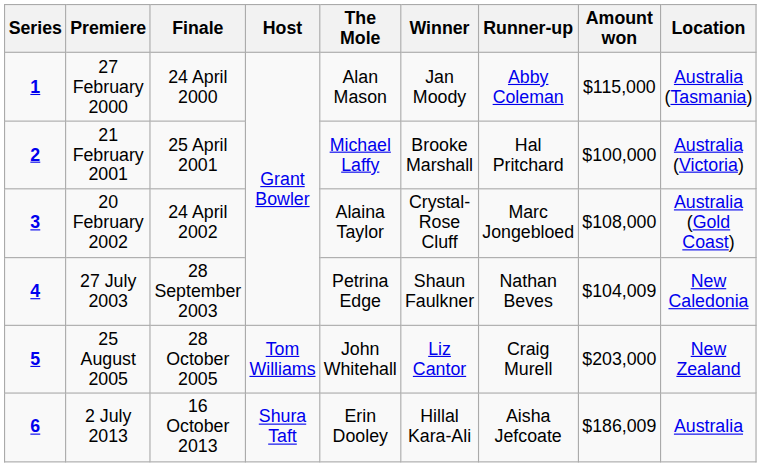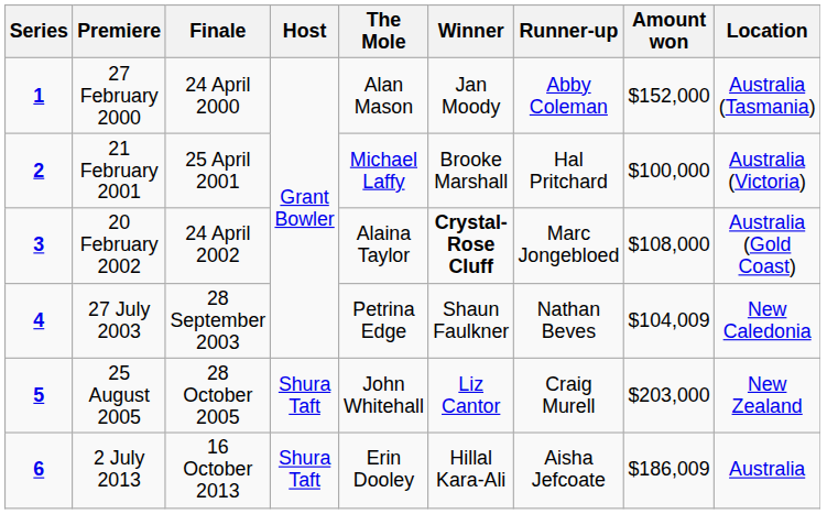 <table class="wikitable" style="text-align:center;">
 <tr>
 <th>Series</th>
 <th>Premiere</th>
 <th>Finale</th>
 <th>Host</th>
 <th>The Mole</th>
 <th>Winner</th>
 <th>Runner-up</th>
 <th>Amount won</th>
 <th>Location</th>
 </tr>
 <tr>
 <td><strong><a href='#'>1</a></strong></td>
 <td>27 February 2000</td>
 <td>24 April 2000</td>
 <td rowspan="4"><a href='#'>Grant Bowler</a></td>
 <td>Alan Mason</td>
 <td>Jan Moody</td>
 <td><a href='#'>Abby Coleman</a></td>
-<td>$115,000</td>
+<td>$152,000</td>
 <td><a href='#'>Australia</a> (<a href='#'>Tasmania</a>)</td>
 </tr>
 <tr>
 <td><strong><a href='#'>2</a></strong></td>
 <td>21 February 2001</td>
 <td>25 April 2001</td>
 <td><a href='#'>Michael Laffy</a></td>
 <td>Brooke Marshall</td>
 <td>Hal Pritchard</td>
 <td>$100,000</td>
 <td><a href='#'>Australia</a> (<a href='#'>Victoria</a>)</td>
 </tr>
 <tr>
 <td><strong><a href='#'>3</a></strong></td>
 <td>20 February 2002</td>
 <td>24 April 2002</td>
 <td>Alaina Taylor</td>
-<td>Crystal-Rose Cluff</td>
+<td><strong>Crystal-Rose Cluff</strong></td>
 <td>Marc Jongebloed</td>
 <td>$108,000</td>
 <td><a href='#'>Australia</a> (<a href='#'>Gold Coast</a>)</td>
 </tr>
 <tr>
 <td><strong><a href='#'>4</a></strong></td>
 <td>27 July 2003</td>
 <td>28 September 2003</td>
 <td>Petrina Edge</td>
 <td>Shaun Faulkner</td>
 <td>Nathan Beves</td>
 <td>$104,009</td>
 <td><a href='#'>New Caledonia</a></td>
 </tr>
 <tr>
 <td><strong><a href='#'>5</a></strong></td>
 <td>25 August 2005</td>
 <td>28 October 2005</td>
-<td><a href='#'>Tom Williams</a></td>
+<td><a href='#'>Shura Taft</a></td>
 <td>John Whitehall</td>
 <td><a href='#'>Liz Cantor</a></td>
 <td>Craig Murell</td>
 <td>$203,000</td>
 <td><a href='#'>New Zealand</a></td>
 </tr>
 <tr>
 <td><strong><a href='#'>6</a></strong></td>
 <td>2 July 2013</td>
 <td>16 October 2013</td>
 <td><a href='#'>Shura Taft</a></td>
 <td>Erin Dooley</td>
 <td>Hillal Kara-Ali</td>
 <td>Aisha Jefcoate</td>
 <td>$186,009</td>
 <td><a href='#'>Australia</a></td>
 </tr>
 </table>
